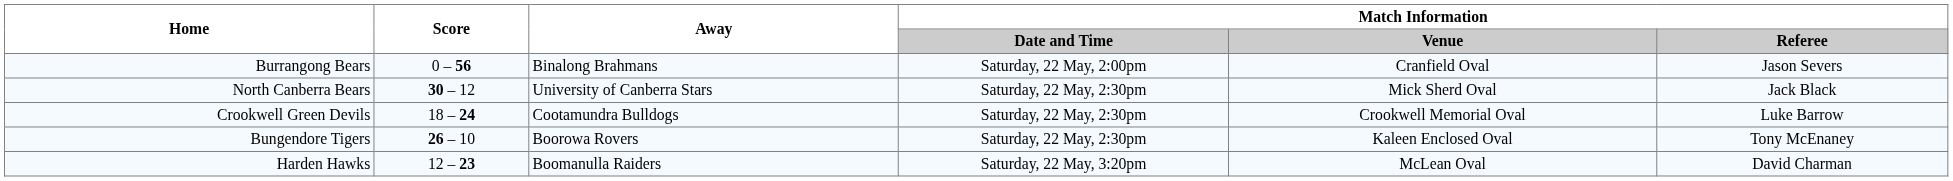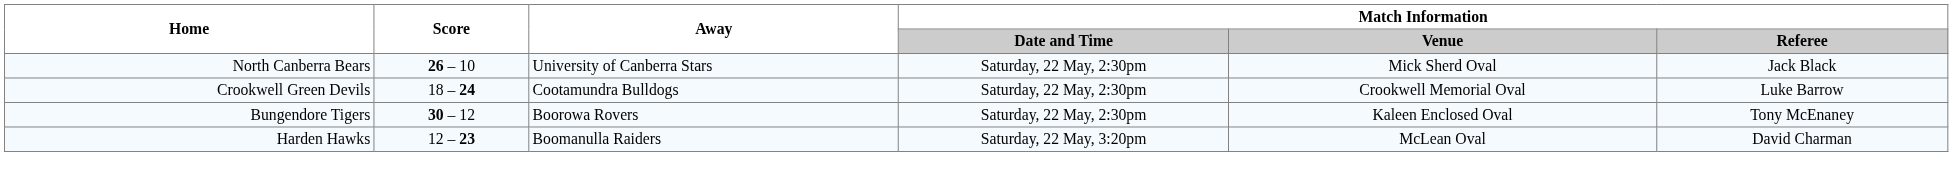 <table width="100%" cellspacing="0" cellpadding="3" border="1" style="border-collapse:collapse;  text-align:center;">
 <tr>
 <th rowspan="2" width="19%">Home</th>
 <th rowspan="2" width="8%">Score</th>
 <th rowspan="2" width="19%">Away</th>
 <th colspan="3">Match Information</th>
 </tr>
 <tr bgcolor="#CCCCCC">
 <th width="17%">Date and Time</th>
 <th width="22%">Venue</th>
 <th width="50%">Referee</th>
 </tr>
 <tr style="text-align:center; background:#f5faff;">
-<td align="right">Burrangong Bears </td>
-<td>0 – <strong>56</strong></td>
-<td align="left"> Binalong Brahmans</td>
-<td>Saturday, 22 May, 2:00pm</td>
-<td>Cranfield Oval</td>
-<td>Jason Severs</td>
-</tr>
-<tr style="text-align:center; background:#f5faff;">
 <td align="right">North Canberra Bears </td>
-<td><strong>30</strong> – 12</td>
+<td><strong>26</strong> – 10</td>
 <td align="left"> University of Canberra Stars</td>
 <td>Saturday, 22 May, 2:30pm</td>
 <td>Mick Sherd Oval</td>
 <td>Jack Black</td>
 </tr>
 <tr style="text-align:center; background:#f5faff;">
 <td align="right">Crookwell Green Devils </td>
 <td>18 – <strong>24</strong></td>
 <td align="left"> Cootamundra Bulldogs</td>
 <td>Saturday, 22 May, 2:30pm</td>
 <td>Crookwell Memorial Oval</td>
 <td>Luke Barrow</td>
 </tr>
 <tr style="text-align:center; background:#f5faff;">
 <td align="right">Bungendore Tigers </td>
-<td><strong>26</strong> – 10</td>
+<td><strong>30</strong> – 12</td>
 <td align="left"> Boorowa Rovers</td>
 <td>Saturday, 22 May, 2:30pm</td>
 <td>Kaleen Enclosed Oval</td>
 <td>Tony McEnaney</td>
 </tr>
 <tr style="text-align:center; background:#f5faff;">
 <td align="right">Harden Hawks </td>
 <td>12 – <strong>23</strong></td>
 <td align="left"> Boomanulla Raiders</td>
 <td>Saturday, 22 May, 3:20pm</td>
 <td>McLean Oval</td>
 <td>David Charman</td>
 </tr>
 </table>
